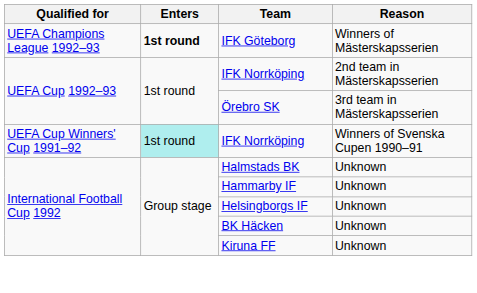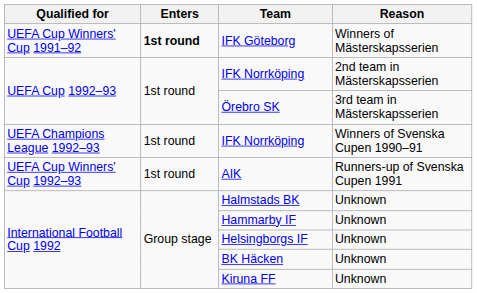 <table class="wikitable" style="text-align: left">
 <tr>
 <th style="width: 275px;">Qualified for</th>
 <th style="width: 150px;">Enters</th>
 <th style="width: 200px;">Team</th>
 <th style="width: 225px;">Reason</th>
 </tr>
 <tr>
-<td><a href='#'>UEFA Champions League</a> <a href='#'>1992–93</a></td>
+<td><a href='#'>UEFA Cup Winners' Cup</a> <a href='#'>1991–92</a></td>
 <td><strong>1st round</strong></td>
 <td><a href='#'>IFK Göteborg</a></td>
 <td>Winners of Mästerskapsserien</td>
 </tr>
 <tr>
 <td rowspan=2><a href='#'>UEFA Cup</a> <a href='#'>1992–93</a></td>
 <td rowspan=2>1st round</td>
 <td><a href='#'>IFK Norrköping</a></td>
 <td>2nd team in Mästerskapsserien</td>
 </tr>
 <tr>
 <td><a href='#'>Örebro SK</a></td>
 <td>3rd team in Mästerskapsserien</td>
 </tr>
 <tr>
-<td><a href='#'>UEFA Cup Winners' Cup</a> <a href='#'>1991–92</a></td>
-<td style="background: paleturquoise;">1st round</td>
+<td><a href='#'>UEFA Champions League</a> <a href='#'>1992–93</a></td>
+<td>1st round</td>
 <td><a href='#'>IFK Norrköping</a></td>
 <td>Winners of Svenska Cupen 1990–91</td>
+</tr>
+<tr>
+<td><a href='#'>UEFA Cup Winners' Cup</a> <a href='#'>1992–93</a></td>
+<td>1st round</td>
+<td><a href='#'>AIK</a></td>
+<td>Runners-up of Svenska Cupen 1991</td>
 </tr>
 <tr>
 <td rowspan=5><a href='#'>International Football Cup</a> <a href='#'>1992</a></td>
 <td rowspan=5>Group stage</td>
 <td><a href='#'>Halmstads BK</a></td>
 <td>Unknown</td>
 </tr>
 <tr>
 <td><a href='#'>Hammarby IF</a></td>
 <td>Unknown</td>
 </tr>
 <tr>
 <td><a href='#'>Helsingborgs IF</a></td>
 <td>Unknown</td>
 </tr>
 <tr>
 <td><a href='#'>BK Häcken</a></td>
 <td>Unknown</td>
 </tr>
 <tr>
 <td><a href='#'>Kiruna FF</a></td>
 <td>Unknown</td>
 </tr>
 </table>
